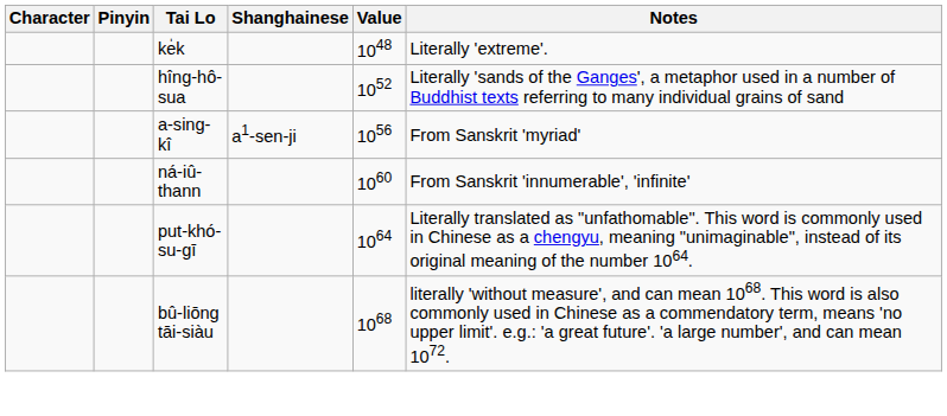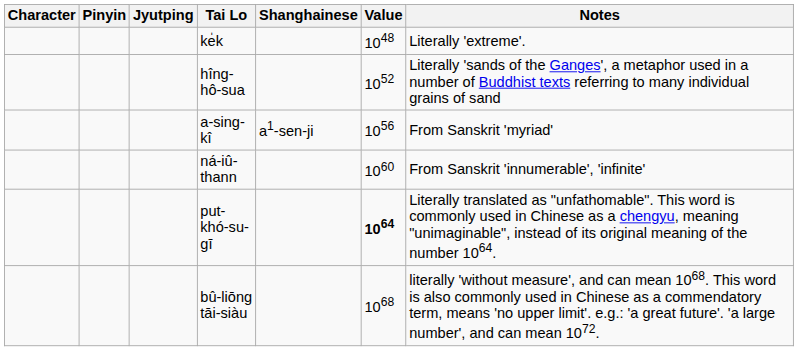 <table class="wikitable">
 <tr>
 <th>Character</th>
 <th>Pinyin</th>
+<th>Jyutping</th>
 <th>Tai Lo</th>
 <th>Shanghainese</th>
 <th>Value</th>
 <th>Notes</th>
 </tr>
 <tr>
+<td></td>
 <td></td>
 <td></td>
 <td>ke̍k</td>
 <td></td>
 <td>10<sup>48</sup></td>
 <td>Literally 'extreme'.</td>
 </tr>
 <tr>
 <td></td>
 <td></td>
+<td></td>
 <td>hîng-hô-sua</td>
 <td></td>
 <td>10<sup>52</sup></td>
 <td>Literally 'sands of the <a href='#'>Ganges</a>', a metaphor used in a number of <a href='#'>Buddhist texts</a> referring to many individual grains of sand</td>
 </tr>
 <tr>
 <td style="text-align:center"></td>
+<td></td>
 <td></td>
 <td>a-sing-kî</td>
 <td>a<sup>1</sup>-sen-ji</td>
 <td>10<sup>56</sup></td>
 <td>From Sanskrit   'myriad'</td>
 </tr>
 <tr>
 <td style="text-align:center"></td>
 <td></td>
+<td></td>
 <td>ná-iû-thann</td>
 <td></td>
 <td>10<sup>60</sup></td>
 <td>From Sanskrit   'innumerable', 'infinite'</td>
 </tr>
 <tr>
 <td></td>
 <td></td>
+<td></td>
 <td>put-khó-su-gī</td>
 <td></td>
-<td>10<sup>64</sup></td>
+<td><strong>10<sup>64</sup></strong></td>
 <td>Literally translated as "unfathomable". This word is commonly used in Chinese as a <a href='#'>chengyu</a>, meaning "unimaginable", instead of its original meaning of the number 10<sup>64</sup>.</td>
 </tr>
 <tr>
+<td></td>
 <td></td>
 <td></td>
 <td>bû-liōng tāi-siàu</td>
 <td></td>
 <td>10<sup>68</sup></td>
 <td> literally 'without measure', and can mean 10<sup>68</sup>. This word is also commonly used in Chinese as a commendatory term, means 'no upper limit'. e.g.:  'a great future'.  'a large number', and can mean 10<sup>72</sup>.</td>
 </tr>
 </table>
